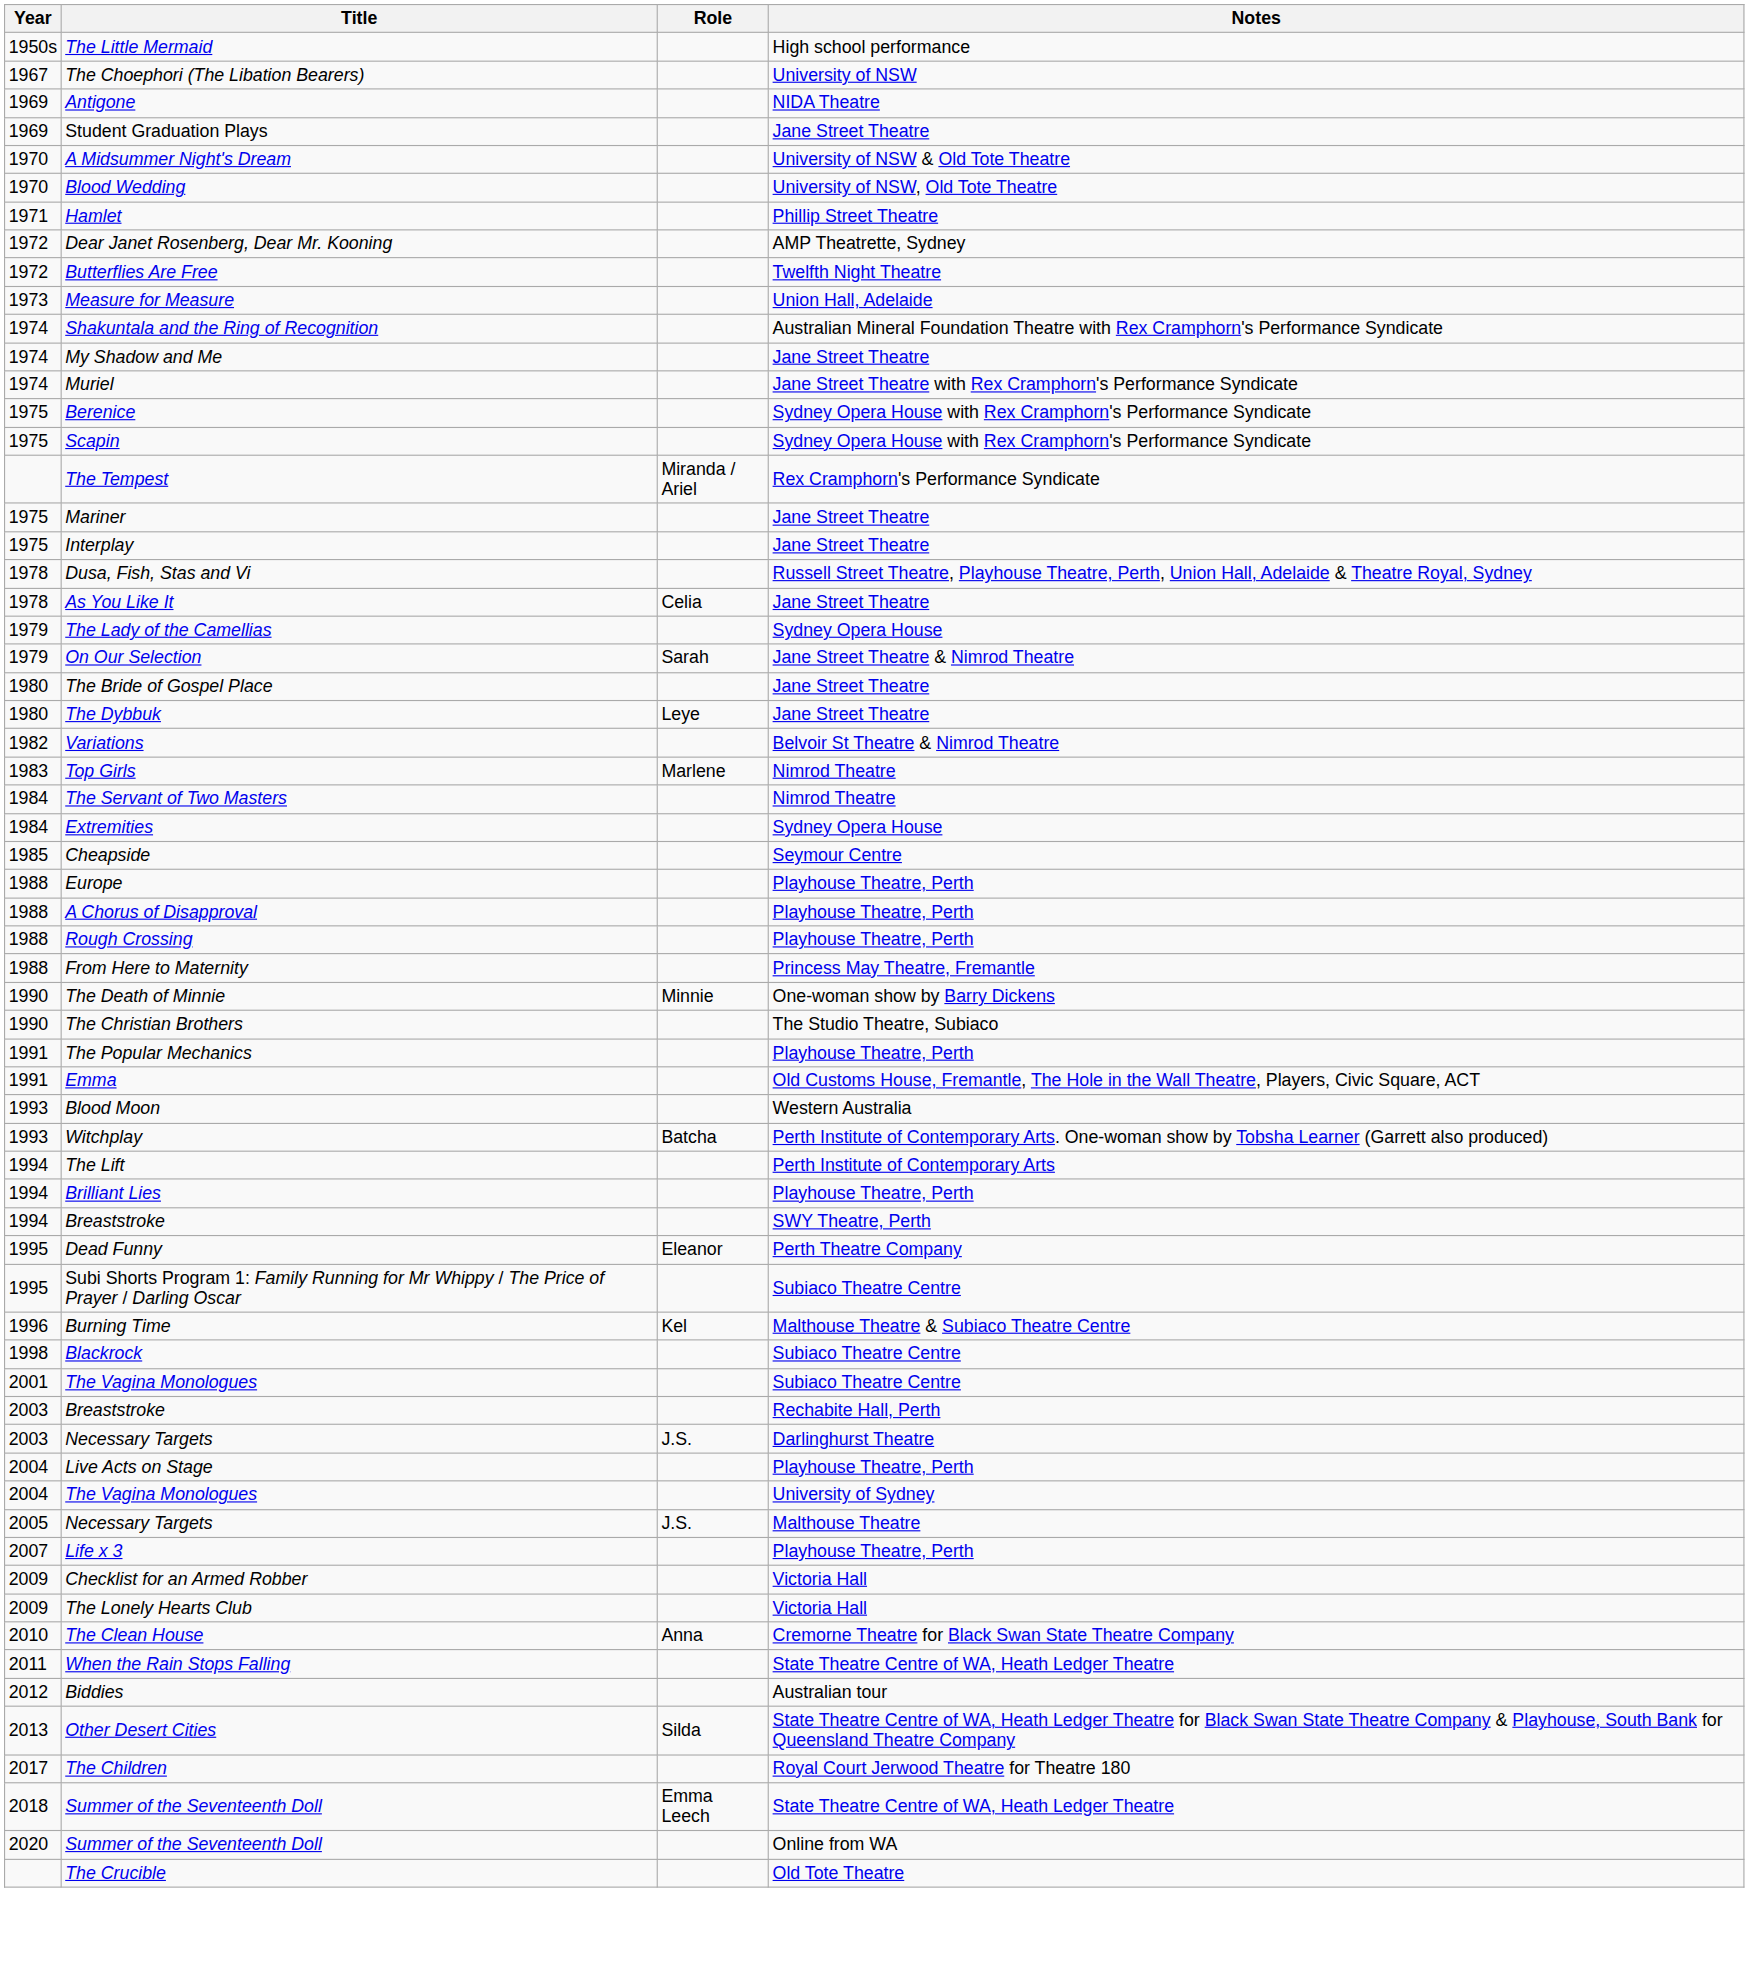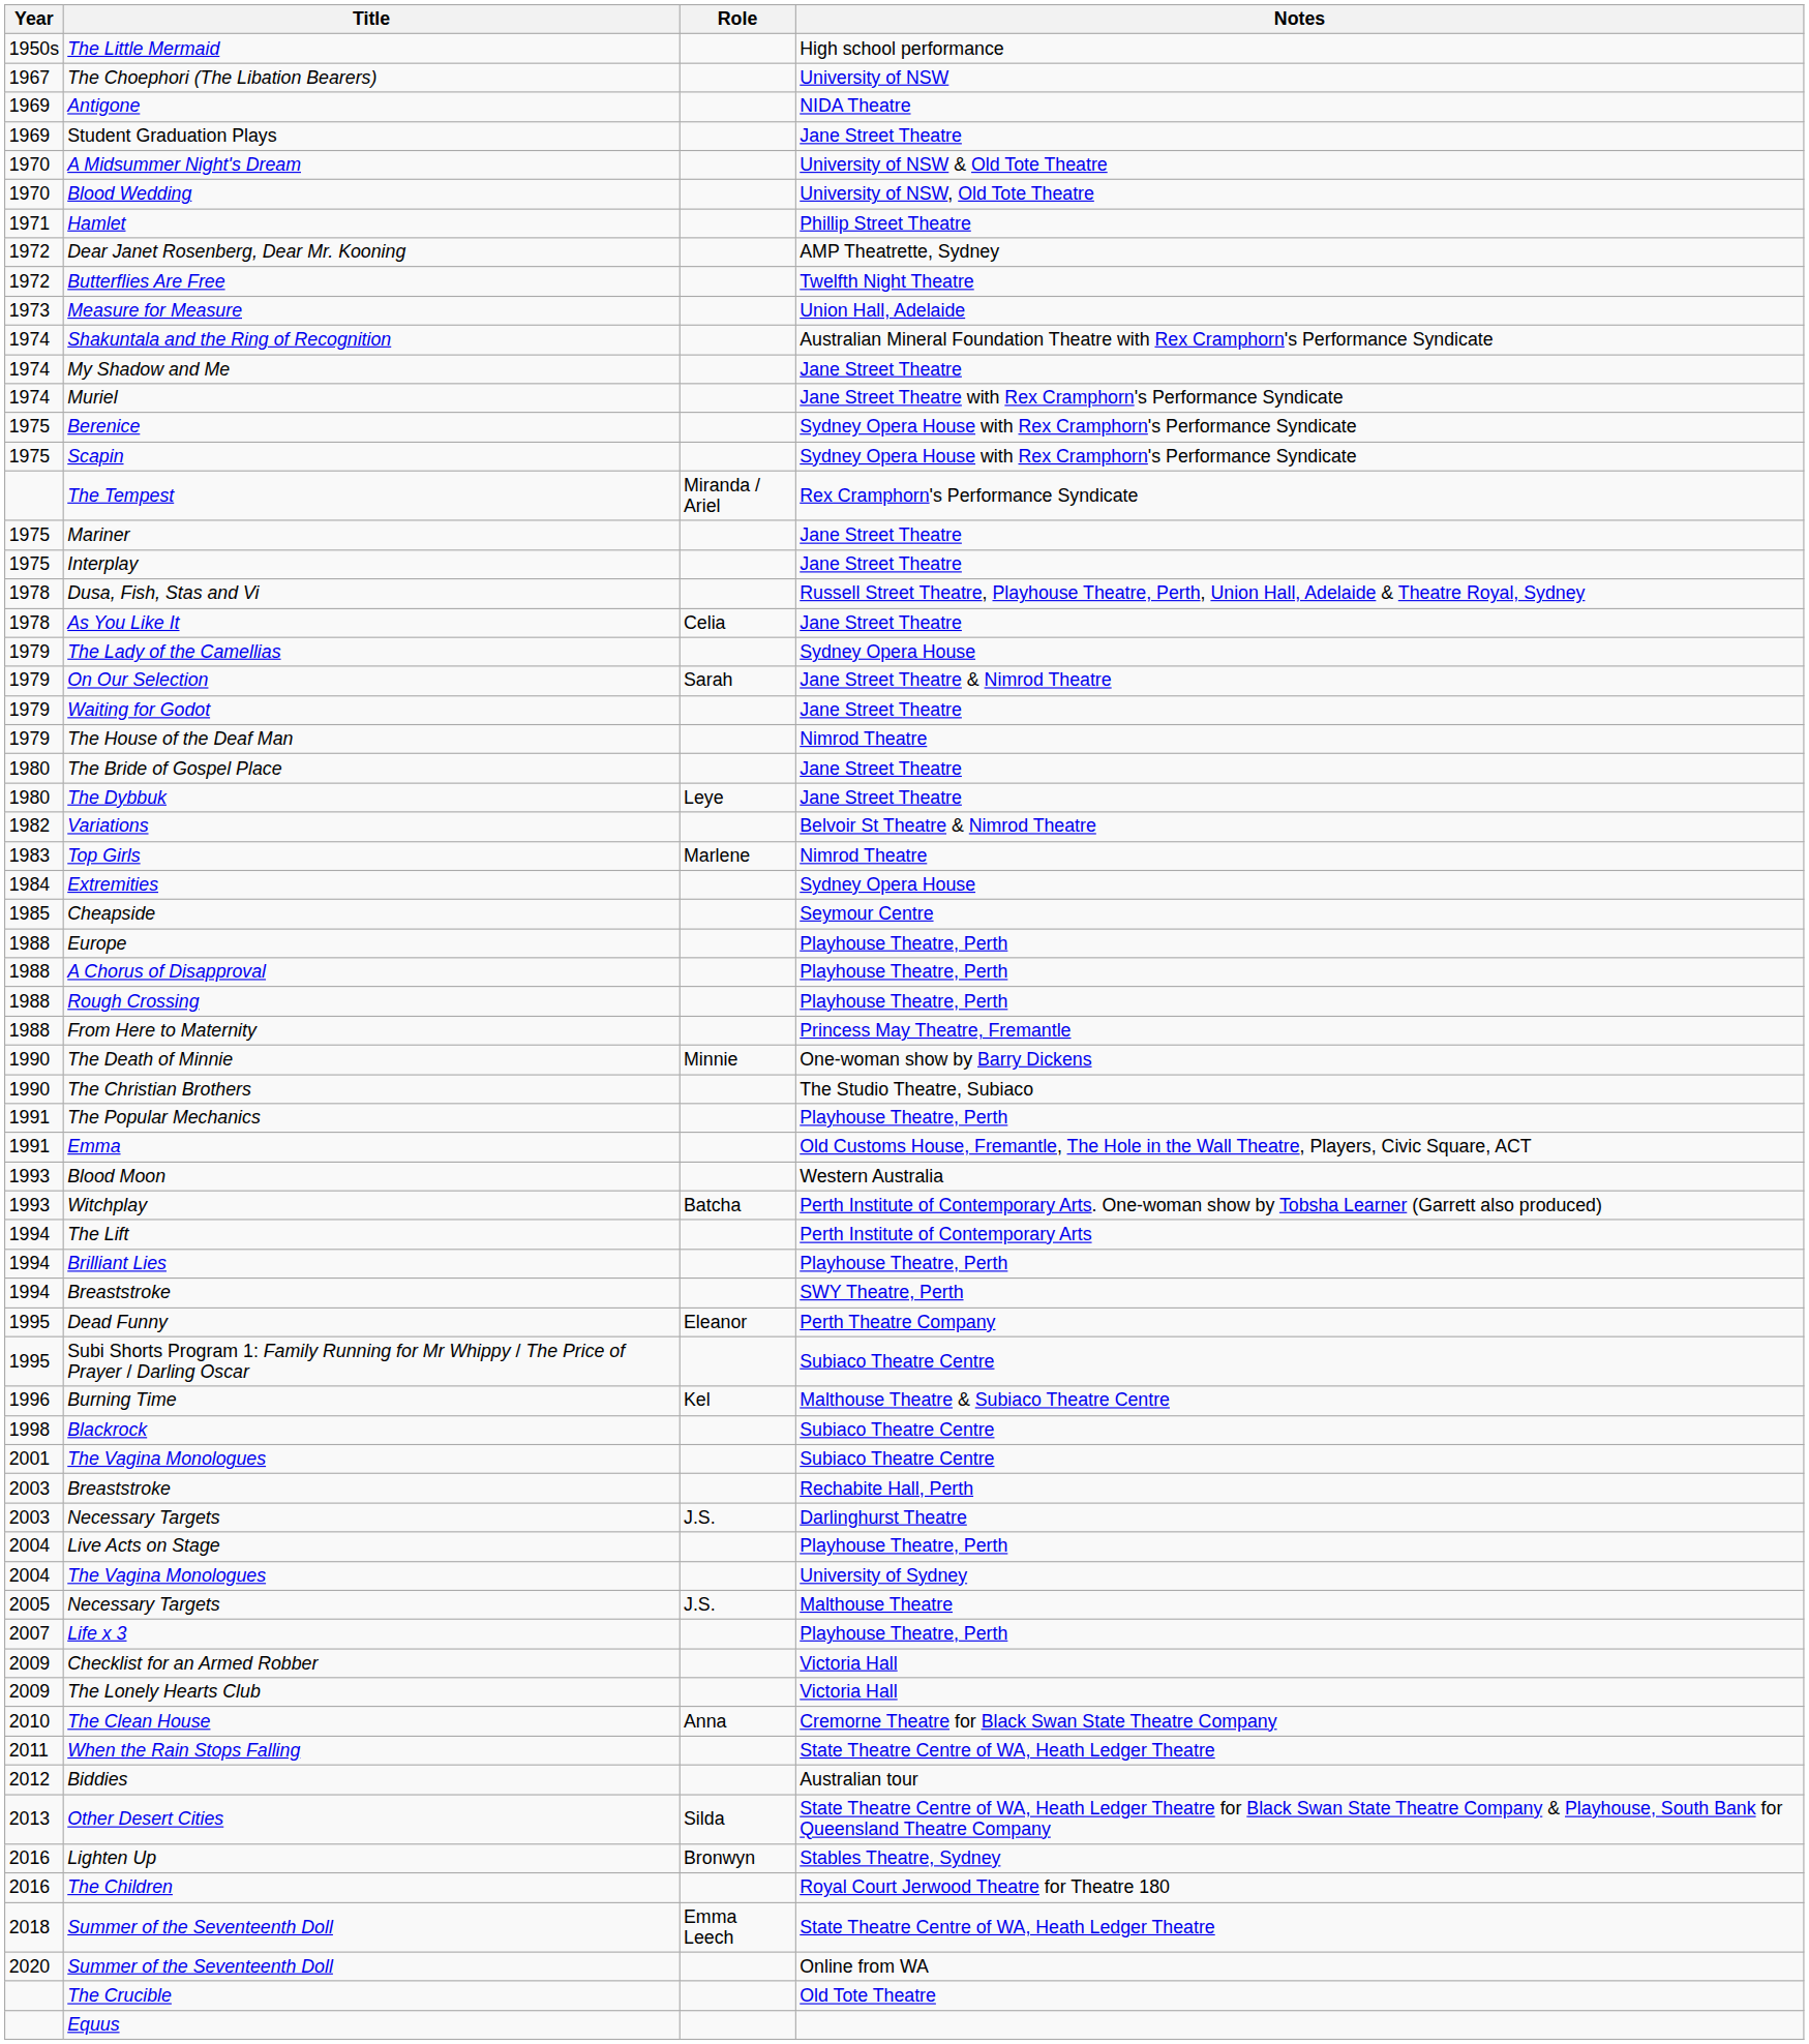 <table class="wikitable">
 <tr>
 <th>Year</th>
 <th>Title</th>
 <th>Role</th>
 <th>Notes</th>
 </tr>
 <tr>
 <td>1950s</td>
 <td><em><a href='#'>The Little Mermaid</a></em></td>
 <td></td>
 <td>High school performance</td>
 </tr>
 <tr>
 <td>1967</td>
 <td><em>The Choephori (The Libation Bearers)</em></td>
 <td></td>
 <td><a href='#'>University of NSW</a></td>
 </tr>
 <tr>
 <td>1969</td>
 <td><em><a href='#'>Antigone</a></em></td>
 <td></td>
 <td><a href='#'>NIDA Theatre</a></td>
 </tr>
 <tr>
 <td>1969</td>
 <td>Student Graduation Plays</td>
 <td></td>
 <td><a href='#'>Jane Street Theatre</a></td>
 </tr>
 <tr>
 <td>1970</td>
 <td><em><a href='#'>A Midsummer Night's Dream</a></em></td>
 <td></td>
 <td><a href='#'>University of NSW</a> & <a href='#'>Old Tote Theatre</a></td>
 </tr>
 <tr>
 <td>1970</td>
 <td><em><a href='#'>Blood Wedding</a></em></td>
 <td></td>
 <td><a href='#'>University of NSW</a>, <a href='#'>Old Tote Theatre</a></td>
 </tr>
 <tr>
 <td>1971</td>
 <td><em><a href='#'>Hamlet</a></em></td>
 <td></td>
 <td><a href='#'>Phillip Street Theatre</a></td>
 </tr>
 <tr>
 <td>1972</td>
 <td><em>Dear Janet Rosenberg, Dear Mr. Kooning</em></td>
 <td></td>
 <td>AMP Theatrette, Sydney</td>
 </tr>
 <tr>
 <td>1972</td>
 <td><em><a href='#'>Butterflies Are Free</a></em></td>
 <td></td>
 <td><a href='#'>Twelfth Night Theatre</a></td>
 </tr>
 <tr>
 <td>1973</td>
 <td><em><a href='#'>Measure for Measure</a></em></td>
 <td></td>
 <td><a href='#'>Union Hall, Adelaide</a></td>
 </tr>
 <tr>
 <td>1974</td>
 <td><em><a href='#'>Shakuntala and the Ring of Recognition</a></em></td>
 <td></td>
 <td>Australian Mineral Foundation Theatre with <a href='#'>Rex Cramphorn</a>'s Performance Syndicate</td>
 </tr>
 <tr>
 <td>1974</td>
 <td><em>My Shadow and Me</em></td>
 <td></td>
 <td><a href='#'>Jane Street Theatre</a></td>
 </tr>
 <tr>
 <td>1974</td>
 <td><em>Muriel</em></td>
 <td></td>
 <td><a href='#'>Jane Street Theatre</a> with <a href='#'>Rex Cramphorn</a>'s Performance Syndicate</td>
 </tr>
 <tr>
 <td>1975</td>
 <td><em><a href='#'>Berenice</a></em></td>
 <td></td>
 <td><a href='#'>Sydney Opera House</a> with <a href='#'>Rex Cramphorn</a>'s Performance Syndicate</td>
 </tr>
 <tr>
 <td>1975</td>
 <td><em><a href='#'>Scapin</a></em></td>
 <td></td>
 <td><a href='#'>Sydney Opera House</a> with <a href='#'>Rex Cramphorn</a>'s Performance Syndicate</td>
 </tr>
 <tr>
 <td></td>
 <td><em><a href='#'>The Tempest</a></em></td>
 <td>Miranda / Ariel</td>
 <td><a href='#'>Rex Cramphorn</a>'s Performance Syndicate</td>
 </tr>
 <tr>
 <td>1975</td>
 <td><em>Mariner</em></td>
 <td></td>
 <td><a href='#'>Jane Street Theatre</a></td>
 </tr>
 <tr>
 <td>1975</td>
 <td><em>Interplay</em></td>
 <td></td>
 <td><a href='#'>Jane Street Theatre</a></td>
 </tr>
 <tr>
 <td>1978</td>
 <td><em>Dusa, Fish, Stas and Vi</em></td>
 <td></td>
 <td><a href='#'>Russell Street Theatre</a>, <a href='#'>Playhouse Theatre, Perth</a>, <a href='#'>Union Hall, Adelaide</a> & <a href='#'>Theatre Royal, Sydney</a></td>
 </tr>
 <tr>
 <td>1978</td>
 <td><em><a href='#'>As You Like It</a></em></td>
 <td>Celia</td>
 <td><a href='#'>Jane Street Theatre</a></td>
 </tr>
 <tr>
 <td>1979</td>
 <td><em><a href='#'>The Lady of the Camellias</a></em></td>
 <td></td>
 <td><a href='#'>Sydney Opera House</a></td>
 </tr>
 <tr>
 <td>1979</td>
 <td><em><a href='#'>On Our Selection</a></em></td>
 <td>Sarah</td>
 <td><a href='#'>Jane Street Theatre</a> & <a href='#'>Nimrod Theatre</a></td>
 </tr>
 <tr>
+<td>1979</td>
+<td><em><a href='#'>Waiting for Godot</a></em></td>
+<td></td>
+<td><a href='#'>Jane Street Theatre</a></td>
+</tr>
+<tr>
+<td>1979</td>
+<td><em>The House of the Deaf Man</em></td>
+<td></td>
+<td><a href='#'>Nimrod Theatre</a></td>
+</tr>
+<tr>
 <td>1980</td>
 <td><em>The Bride of Gospel Place</em></td>
 <td></td>
 <td><a href='#'>Jane Street Theatre</a></td>
 </tr>
 <tr>
 <td>1980</td>
 <td><em><a href='#'>The Dybbuk</a></em></td>
 <td>Leye</td>
 <td><a href='#'>Jane Street Theatre</a></td>
 </tr>
 <tr>
 <td>1982</td>
 <td><em><a href='#'>Variations</a></em></td>
 <td></td>
 <td><a href='#'>Belvoir St Theatre</a> & <a href='#'>Nimrod Theatre</a></td>
 </tr>
 <tr>
 <td>1983</td>
 <td><em><a href='#'>Top Girls</a></em></td>
 <td>Marlene</td>
-<td><a href='#'>Nimrod Theatre</a></td>
-</tr>
-<tr>
-<td>1984</td>
-<td><em><a href='#'>The Servant of Two Masters</a></em></td>
-<td></td>
 <td><a href='#'>Nimrod Theatre</a></td>
 </tr>
 <tr>
 <td>1984</td>
 <td><em><a href='#'>Extremities</a></em></td>
 <td></td>
 <td><a href='#'>Sydney Opera House</a></td>
 </tr>
 <tr>
 <td>1985</td>
 <td><em>Cheapside</em></td>
 <td></td>
 <td><a href='#'>Seymour Centre</a></td>
 </tr>
 <tr>
 <td>1988</td>
 <td><em>Europe</em></td>
 <td></td>
 <td><a href='#'>Playhouse Theatre, Perth</a></td>
 </tr>
 <tr>
 <td>1988</td>
 <td><em><a href='#'>A Chorus of Disapproval</a></em></td>
 <td></td>
 <td><a href='#'>Playhouse Theatre, Perth</a></td>
 </tr>
 <tr>
 <td>1988</td>
 <td><em><a href='#'>Rough Crossing</a></em></td>
 <td></td>
 <td><a href='#'>Playhouse Theatre, Perth</a></td>
 </tr>
 <tr>
 <td>1988</td>
 <td><em>From Here to Maternity</em></td>
 <td></td>
 <td><a href='#'>Princess May Theatre, Fremantle</a></td>
 </tr>
 <tr>
 <td>1990</td>
 <td><em>The Death of Minnie</em></td>
 <td>Minnie</td>
 <td>One-woman show by <a href='#'>Barry Dickens</a></td>
 </tr>
 <tr>
 <td>1990</td>
 <td><em>The Christian Brothers</em></td>
 <td></td>
 <td>The Studio Theatre, Subiaco</td>
 </tr>
 <tr>
 <td>1991</td>
 <td><em>The Popular Mechanics</em></td>
 <td></td>
 <td><a href='#'>Playhouse Theatre, Perth</a></td>
 </tr>
 <tr>
 <td>1991</td>
 <td><em><a href='#'>Emma</a></em></td>
 <td></td>
 <td><a href='#'>Old Customs House, Fremantle</a>, <a href='#'>The Hole in the Wall Theatre</a>, Players, Civic Square, ACT</td>
 </tr>
 <tr>
 <td>1993</td>
 <td><em>Blood Moon</em></td>
 <td></td>
 <td>Western Australia</td>
 </tr>
 <tr>
 <td>1993</td>
 <td><em>Witchplay</em></td>
 <td>Batcha</td>
 <td><a href='#'>Perth Institute of Contemporary Arts</a>. One-woman show by <a href='#'>Tobsha Learner</a> (Garrett also produced)</td>
 </tr>
 <tr>
 <td>1994</td>
 <td><em>The Lift</em></td>
 <td></td>
 <td><a href='#'>Perth Institute of Contemporary Arts</a></td>
 </tr>
 <tr>
 <td>1994</td>
 <td><em><a href='#'>Brilliant Lies</a></em></td>
 <td></td>
 <td><a href='#'>Playhouse Theatre, Perth</a></td>
 </tr>
 <tr>
 <td>1994</td>
 <td><em>Breaststroke</em></td>
 <td></td>
 <td><a href='#'>SWY Theatre, Perth</a></td>
 </tr>
 <tr>
 <td>1995</td>
 <td><em>Dead Funny</em></td>
 <td>Eleanor</td>
 <td><a href='#'>Perth Theatre Company</a></td>
 </tr>
 <tr>
 <td>1995</td>
 <td>Subi Shorts Program 1: <em>Family Running for Mr Whippy</em> / <em>The Price of Prayer</em> / <em>Darling Oscar</em></td>
 <td></td>
 <td><a href='#'>Subiaco Theatre Centre</a></td>
 </tr>
 <tr>
 <td>1996</td>
 <td><em>Burning Time</em></td>
 <td>Kel</td>
 <td><a href='#'>Malthouse Theatre</a> & <a href='#'>Subiaco Theatre Centre</a></td>
 </tr>
 <tr>
 <td>1998</td>
 <td><em><a href='#'>Blackrock</a></em></td>
 <td></td>
 <td><a href='#'>Subiaco Theatre Centre</a></td>
 </tr>
 <tr>
 <td>2001</td>
 <td><em><a href='#'>The Vagina Monologues</a></em></td>
 <td></td>
 <td><a href='#'>Subiaco Theatre Centre</a></td>
 </tr>
 <tr>
 <td>2003</td>
 <td><em>Breaststroke</em></td>
 <td></td>
 <td><a href='#'>Rechabite Hall, Perth</a></td>
 </tr>
 <tr>
 <td>2003</td>
 <td><em>Necessary Targets</em></td>
 <td>J.S.</td>
 <td><a href='#'>Darlinghurst Theatre</a></td>
 </tr>
 <tr>
 <td>2004</td>
 <td><em>Live Acts on Stage</em></td>
 <td></td>
 <td><a href='#'>Playhouse Theatre, Perth</a></td>
 </tr>
 <tr>
 <td>2004</td>
 <td><em><a href='#'>The Vagina Monologues</a></em></td>
 <td></td>
 <td><a href='#'>University of Sydney</a></td>
 </tr>
 <tr>
 <td>2005</td>
 <td><em>Necessary Targets</em></td>
 <td>J.S.</td>
 <td><a href='#'>Malthouse Theatre</a></td>
 </tr>
 <tr>
 <td>2007</td>
 <td><em><a href='#'>Life x 3</a></em></td>
 <td></td>
 <td><a href='#'>Playhouse Theatre, Perth</a></td>
 </tr>
 <tr>
 <td>2009</td>
 <td><em>Checklist for an Armed Robber</em></td>
 <td></td>
 <td><a href='#'>Victoria Hall</a></td>
 </tr>
 <tr>
 <td>2009</td>
 <td><em>The Lonely Hearts Club</em></td>
 <td></td>
 <td><a href='#'>Victoria Hall</a></td>
 </tr>
 <tr>
 <td>2010</td>
 <td><em><a href='#'>The Clean House</a></em></td>
 <td>Anna</td>
 <td><a href='#'>Cremorne Theatre</a> for <a href='#'>Black Swan State Theatre Company</a></td>
 </tr>
 <tr>
 <td>2011</td>
 <td><em><a href='#'>When the Rain Stops Falling</a></em></td>
 <td></td>
 <td><a href='#'>State Theatre Centre of WA, Heath Ledger Theatre</a></td>
 </tr>
 <tr>
 <td>2012</td>
 <td><em>Biddies</em></td>
 <td></td>
 <td>Australian tour</td>
 </tr>
 <tr>
 <td>2013</td>
 <td><em><a href='#'>Other Desert Cities</a></em></td>
 <td>Silda</td>
 <td><a href='#'>State Theatre Centre of WA, Heath Ledger Theatre</a> for <a href='#'>Black Swan State Theatre Company</a> & <a href='#'>Playhouse, South Bank</a> for <a href='#'>Queensland Theatre Company</a></td>
 </tr>
 <tr>
-<td>2017</td>
+<td>2016</td>
+<td><em>Lighten Up</em></td>
+<td>Bronwyn</td>
+<td><a href='#'>Stables Theatre, Sydney</a></td>
+</tr>
+<tr>
+<td>2016</td>
 <td><em><a href='#'>The Children</a></em></td>
 <td></td>
 <td><a href='#'>Royal Court Jerwood Theatre</a> for Theatre 180</td>
 </tr>
 <tr>
 <td>2018</td>
 <td><em><a href='#'>Summer of the Seventeenth Doll</a></em></td>
 <td>Emma Leech</td>
 <td><a href='#'>State Theatre Centre of WA, Heath Ledger Theatre</a></td>
 </tr>
 <tr>
 <td>2020</td>
 <td><em><a href='#'>Summer of the Seventeenth Doll</a></em></td>
 <td></td>
 <td>Online from WA</td>
 </tr>
 <tr>
 <td></td>
 <td><em><a href='#'>The Crucible</a></em></td>
 <td></td>
 <td><a href='#'>Old Tote Theatre</a></td>
 </tr>
+<tr>
+<td></td>
+<td><em><a href='#'>Equus</a></em></td>
+<td></td>
+<td></td>
+</tr>
 </table>
